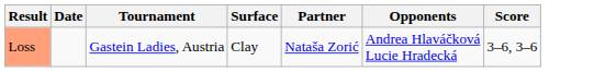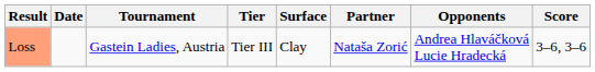 <table class="sortable wikitable">
 <tr>
 <th>Result</th>
 <th>Date</th>
 <th>Tournament</th>
+<th>Tier</th>
 <th>Surface</th>
 <th>Partner</th>
 <th>Opponents</th>
 <th class="unsortable">Score</th>
 </tr>
 <tr>
 <td bgcolor=FFA07A>Loss</td>
 <td><a href='#'></a></td>
 <td><a href='#'>Gastein Ladies</a>, Austria</td>
+<td>Tier III</td>
 <td>Clay</td>
 <td> <a href='#'>Nataša Zorić</a></td>
 <td> <a href='#'>Andrea Hlaváčková</a> <br>  <a href='#'>Lucie Hradecká</a></td>
 <td>3–6, 3–6</td>
 </tr>
 </table>
